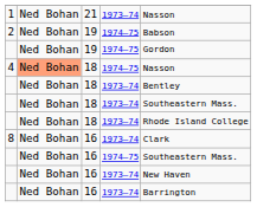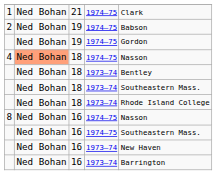 <table class="wikitable">
 <tr>
 </tr>
 <tr>
 <td>1</td>
 <td>Ned Bohan</td>
 <td>21</td>
-<td style="font-size:80%;"><a href='#'>1973–74</a></td>
-<td style="font-size:80%;">Nasson</td>
+<td style="font-size:80%;"><a href='#'>1974–75</a></td>
+<td style="font-size:80%;">Clark</td>
 </tr>
 <tr>
 <td>2</td>
 <td>Ned Bohan</td>
 <td>19</td>
 <td style="font-size:80%;"><a href='#'>1974–75</a></td>
 <td style="font-size:80%;">Babson</td>
 </tr>
 <tr>
 <td></td>
 <td>Ned Bohan</td>
 <td>19</td>
 <td style="font-size:80%;"><a href='#'>1974–75</a></td>
 <td style="font-size:80%;">Gordon</td>
 </tr>
 <tr>
 <td>4</td>
 <td style="background: lightsalmon;">Ned Bohan</td>
 <td>18</td>
 <td style="font-size:80%;"><a href='#'>1974–75</a></td>
 <td style="font-size:80%;">Nasson</td>
 </tr>
 <tr>
 <td></td>
 <td>Ned Bohan</td>
 <td>18</td>
 <td style="font-size:80%;"><a href='#'>1973–74</a></td>
 <td style="font-size:80%;">Bentley</td>
 </tr>
 <tr>
 <td></td>
 <td>Ned Bohan</td>
 <td>18</td>
 <td style="font-size:80%;"><a href='#'>1973–74</a></td>
 <td style="font-size:80%;">Southeastern Mass.</td>
 </tr>
 <tr>
 <td></td>
 <td>Ned Bohan</td>
 <td>18</td>
 <td style="font-size:80%;"><a href='#'>1973–74</a></td>
 <td style="font-size:80%;">Rhode Island College</td>
 </tr>
 <tr>
 <td>8</td>
 <td>Ned Bohan</td>
 <td>16</td>
-<td style="font-size:80%;"><a href='#'>1973–74</a></td>
-<td style="font-size:80%;">Clark</td>
+<td style="font-size:80%;"><a href='#'>1974–75</a></td>
+<td style="font-size:80%;">Nasson</td>
 </tr>
 <tr>
 <td></td>
 <td>Ned Bohan</td>
 <td>16</td>
 <td style="font-size:80%;"><a href='#'>1974–75</a></td>
 <td style="font-size:80%;">Southeastern Mass.</td>
 </tr>
 <tr>
 <td></td>
 <td>Ned Bohan</td>
 <td>16</td>
 <td style="font-size:80%;"><a href='#'>1973–74</a></td>
 <td style="font-size:80%;">New Haven</td>
 </tr>
 <tr>
 <td></td>
 <td>Ned Bohan</td>
 <td>16</td>
 <td style="font-size:80%;"><a href='#'>1973–74</a></td>
 <td style="font-size:80%;">Barrington</td>
 </tr>
 </table>
